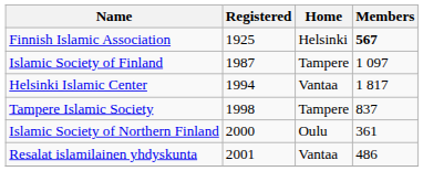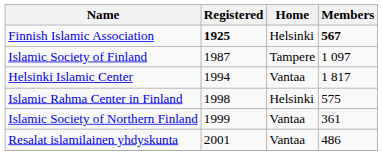 <table class=wikitable style="float:right;">
 <tr>
 <th>Name</th>
 <th>Registered</th>
 <th>Home</th>
 <th>Members</th>
 </tr>
 <tr>
 <td><a href='#'>Finnish Islamic Association</a></td>
-<td>1925</td>
+<td><strong>1925</strong></td>
 <td>Helsinki</td>
 <td><strong>567</strong></td>
 </tr>
 <tr>
 <td><a href='#'>Islamic Society of Finland</a></td>
 <td>1987</td>
 <td>Tampere</td>
 <td>1 097</td>
 </tr>
 <tr>
 <td><a href='#'>Helsinki Islamic Center</a></td>
 <td>1994</td>
 <td>Vantaa</td>
 <td>1 817</td>
 </tr>
 <tr>
-<td><a href='#'>Tampere Islamic Society</a></td>
+<td><a href='#'>Islamic Rahma Center in Finland</a></td>
 <td>1998</td>
-<td>Tampere</td>
-<td>837</td>
+<td>Helsinki</td>
+<td>575</td>
 </tr>
 <tr>
 <td><a href='#'>Islamic Society of Northern Finland</a></td>
-<td>2000</td>
-<td>Oulu</td>
+<td>1999</td>
+<td>Vantaa</td>
 <td>361</td>
 </tr>
 <tr>
 <td><a href='#'>Resalat islamilainen yhdyskunta</a></td>
 <td>2001</td>
 <td>Vantaa</td>
 <td>486</td>
 </tr>
 <tr>
 </tr>
 </table>
